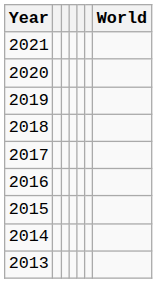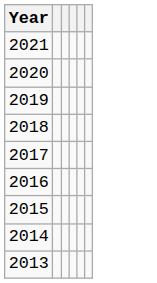 <table class="wikitable sortable" style="text-align:right;">
 <tr>
 <th>Year</th>
 <th></th>
 <th></th>
 <th></th>
 <th></th>
 <th></th>
-<th>World</th>
 </tr>
 <tr>
 <td>2021</td>
-<td></td>
 <td></td>
 <td></td>
 <td></td>
 <td></td>
 <td></td>
 </tr>
 <tr>
 <td>2020</td>
 <td></td>
 <td></td>
 <td></td>
 <td></td>
 <td></td>
-<td></td>
 </tr>
 <tr>
 <td>2019</td>
-<td></td>
 <td></td>
 <td></td>
 <td></td>
 <td></td>
 <td></td>
 </tr>
 <tr>
 <td>2018</td>
 <td></td>
 <td></td>
 <td></td>
 <td></td>
 <td></td>
-<td></td>
 </tr>
 <tr>
 <td>2017</td>
-<td></td>
 <td></td>
 <td></td>
 <td></td>
 <td></td>
 <td></td>
 </tr>
 <tr>
 <td>2016</td>
 <td></td>
 <td></td>
 <td></td>
 <td></td>
 <td></td>
-<td></td>
 </tr>
 <tr>
 <td>2015</td>
-<td></td>
 <td></td>
 <td></td>
 <td></td>
 <td></td>
 <td></td>
 </tr>
 <tr>
 <td>2014</td>
 <td></td>
 <td></td>
 <td></td>
 <td></td>
 <td></td>
-<td></td>
 </tr>
 <tr>
 <td>2013</td>
 <td></td>
 <td></td>
 <td></td>
 <td></td>
 <td></td>
-<td></td>
 </tr>
 </table>
